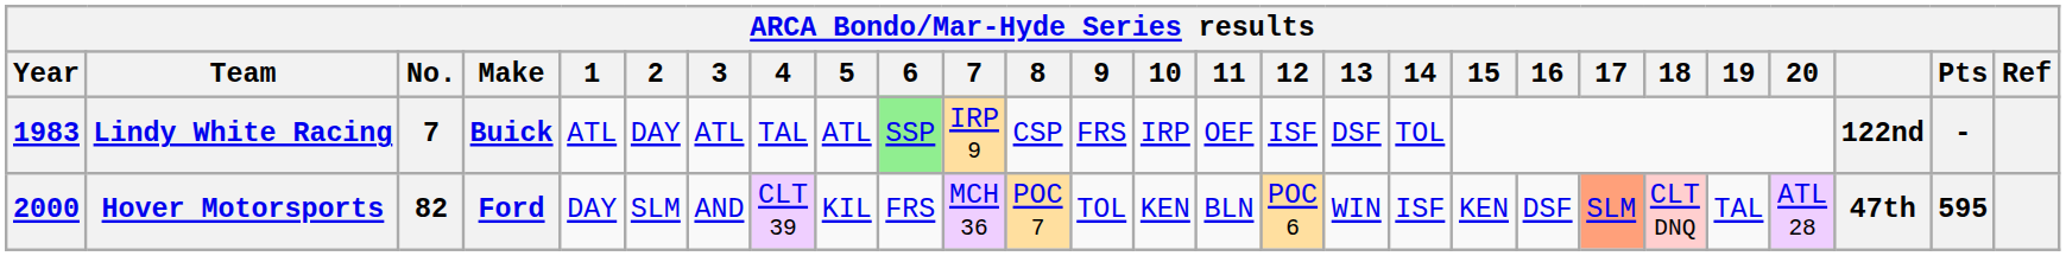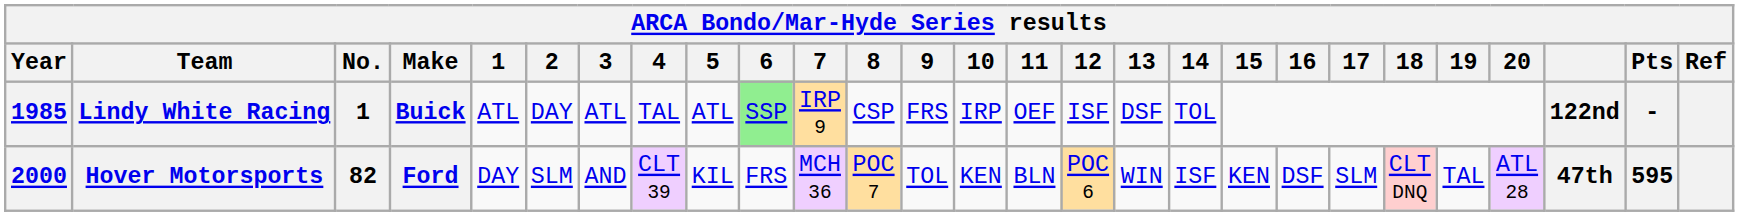 <table class="wikitable" style="text-align:center; font-size:75%">
 <tr>
 <th colspan=45><a href='#'>ARCA Bondo/Mar-Hyde Series</a> results</th>
 </tr>
 <tr>
 <th>Year</th>
 <th>Team</th>
 <th>No.</th>
 <th>Make</th>
 <th>1</th>
 <th>2</th>
 <th>3</th>
 <th>4</th>
 <th>5</th>
 <th>6</th>
 <th>7</th>
 <th>8</th>
 <th>9</th>
 <th>10</th>
 <th>11</th>
 <th>12</th>
 <th>13</th>
 <th>14</th>
 <th>15</th>
 <th>16</th>
 <th>17</th>
 <th>18</th>
 <th>19</th>
 <th>20</th>
 <th></th>
 <th>Pts</th>
 <th>Ref</th>
 </tr>
 <tr>
-<th><a href='#'>1983</a></th>
+<th><a href='#'>1985</a></th>
 <th><a href='#'>Lindy White Racing</a></th>
-<th>7</th>
+<th>1</th>
 <th><a href='#'>Buick</a></th>
 <td><a href='#'>ATL</a></td>
 <td><a href='#'>DAY</a></td>
 <td><a href='#'>ATL</a></td>
 <td><a href='#'>TAL</a></td>
 <td><a href='#'>ATL</a></td>
 <td style="background: lightgreen;"><a href='#'>SSP</a></td>
 <td style="background:#FFDF9F;"><a href='#'>IRP</a><br><small>9</small></td>
 <td><a href='#'>CSP</a></td>
 <td><a href='#'>FRS</a></td>
 <td><a href='#'>IRP</a></td>
 <td><a href='#'>OEF</a></td>
 <td><a href='#'>ISF</a></td>
 <td><a href='#'>DSF</a></td>
 <td><a href='#'>TOL</a></td>
 <td colspan=6></td>
 <th>122nd</th>
 <th>-</th>
 <th></th>
 </tr>
 <tr>
 <th><a href='#'>2000</a></th>
 <th><a href='#'>Hover Motorsports</a></th>
 <th>82</th>
 <th><a href='#'>Ford</a></th>
 <td><a href='#'>DAY</a></td>
 <td><a href='#'>SLM</a></td>
 <td><a href='#'>AND</a></td>
 <td style="background:#EFCFFF;"><a href='#'>CLT</a><br><small>39</small></td>
 <td><a href='#'>KIL</a></td>
 <td><a href='#'>FRS</a></td>
 <td style="background:#EFCFFF;"><a href='#'>MCH</a><br><small>36</small></td>
 <td style="background:#FFDF9F;"><a href='#'>POC</a><br><small>7</small></td>
 <td><a href='#'>TOL</a></td>
 <td><a href='#'>KEN</a></td>
 <td><a href='#'>BLN</a></td>
 <td style="background:#FFDF9F;"><a href='#'>POC</a><br><small>6</small></td>
 <td><a href='#'>WIN</a></td>
 <td><a href='#'>ISF</a></td>
 <td><a href='#'>KEN</a></td>
 <td><a href='#'>DSF</a></td>
-<td style="background: lightsalmon;"><a href='#'>SLM</a></td>
+<td><a href='#'>SLM</a></td>
 <td style="background:#FFCFCF;"><a href='#'>CLT</a><br><small>DNQ</small></td>
 <td><a href='#'>TAL</a></td>
 <td style="background:#EFCFFF;"><a href='#'>ATL</a><br><small>28</small></td>
 <th>47th</th>
 <th>595</th>
 <th></th>
 </tr>
 </table>
